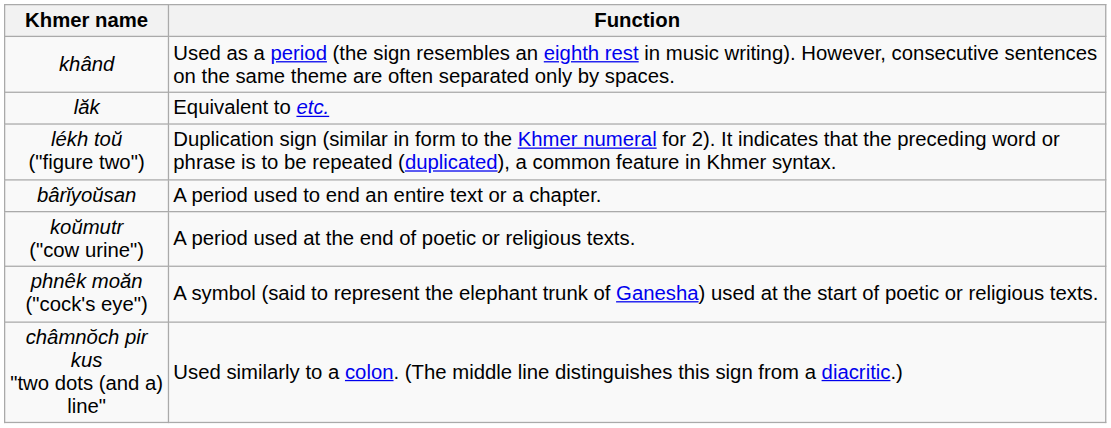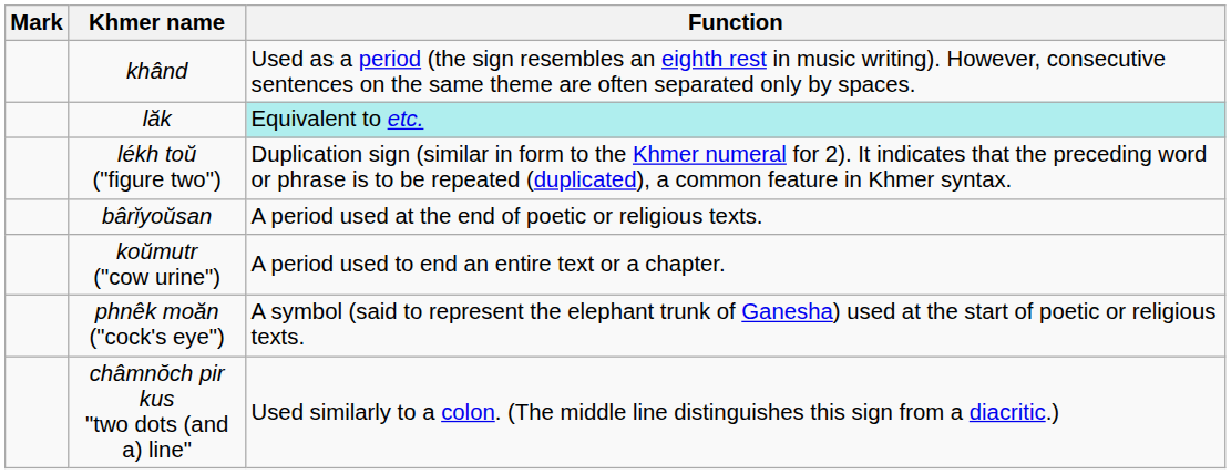 <table class="wikitable" style="text-align: center">
 <tr>
+<th>Mark</th>
 <th>Khmer name</th>
 <th>Function</th>
 </tr>
 <tr>
+<td><big></big></td>
 <td> <em>khând</em></td>
 <td style="text-align:left;">Used as a <a href='#'>period</a> (the sign resembles an <a href='#'>eighth rest</a> in music writing). However, consecutive sentences on the same theme are often separated only by spaces.</td>
 </tr>
 <tr>
+<td><big></big></td>
 <td> <em>lăk</em></td>
-<td style="text-align:left;">Equivalent to <em><a href='#'>etc.</a></em></td>
+<td style="background: paleturquoise; text-align:left;">Equivalent to <em><a href='#'>etc.</a></em></td>
 </tr>
 <tr>
+<td><big></big></td>
 <td> <em>lékh toŭ</em> <br>("figure two")</td>
 <td style="text-align:left;">Duplication sign (similar in form to the <a href='#'>Khmer numeral</a> for 2). It indicates that the preceding word or phrase is to be repeated (<a href='#'>duplicated</a>), a common feature in Khmer syntax.</td>
 </tr>
 <tr>
+<td><big></big></td>
 <td> <em>bârĭyoŭsan</em></td>
+<td style="text-align:left;">A period used at the end of poetic or religious texts.</td>
+</tr>
+<tr>
+<td><big></big></td>
+<td> <em>koŭmutr</em> <br>("cow urine")</td>
 <td style="text-align:left;">A period used to end an entire text or a chapter.</td>
 </tr>
 <tr>
-<td> <em>koŭmutr</em> <br>("cow urine")</td>
-<td style="text-align:left;">A period used at the end of poetic or religious texts.</td>
-</tr>
-<tr>
+<td><big></big></td>
 <td> <em>phnêk moăn</em> <br>("cock's eye")</td>
 <td style="text-align:left;">A symbol (said to represent the elephant trunk of <a href='#'>Ganesha</a>) used at the start of poetic or religious texts.</td>
 </tr>
 <tr>
+<td><big></big></td>
 <td> <em>châmnŏch pir kus</em> <br>"two dots (and a) line"</td>
 <td style="text-align:left;">Used similarly to a <a href='#'>colon</a>. (The middle line distinguishes this sign from a <a href='#'>diacritic</a>.)</td>
 </tr>
 </table>
